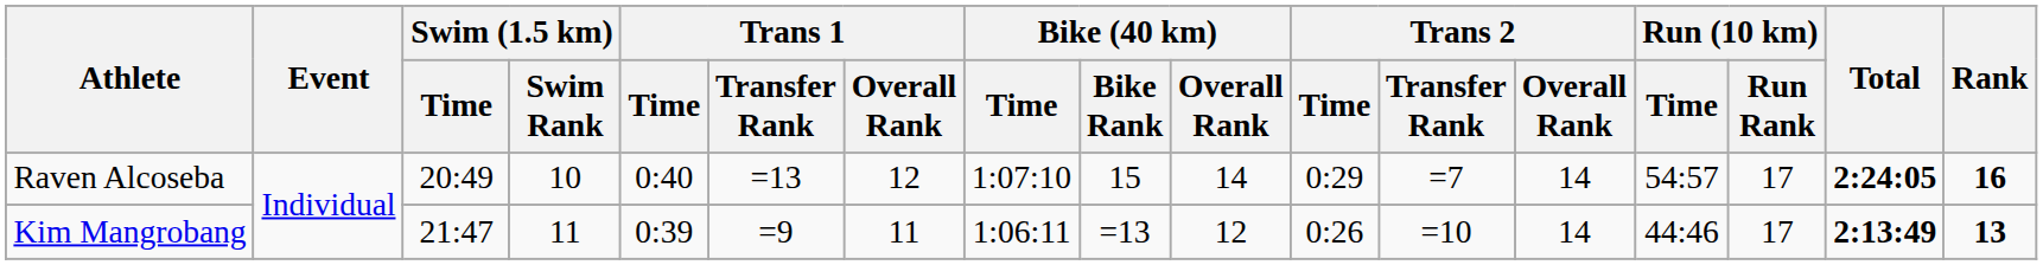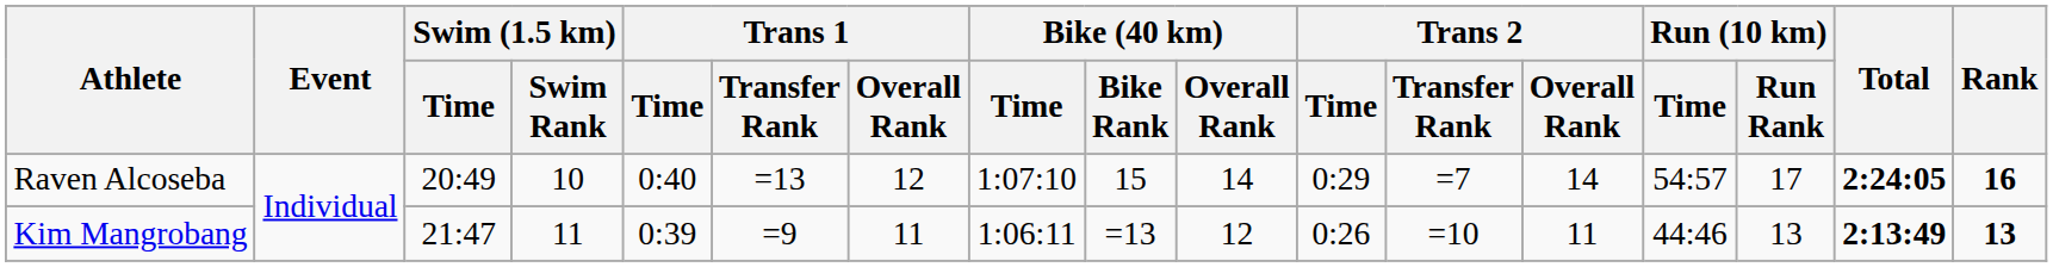 <table class="wikitable" style="font-size:90%">
 <tr>
 <th rowspan=2>Athlete</th>
 <th rowspan=2>Event</th>
 <th colspan=2>Swim (1.5 km)</th>
 <th colspan=3>Trans 1</th>
 <th colspan=3>Bike (40 km)</th>
 <th colspan=3>Trans 2</th>
 <th colspan=2>Run (10 km)</th>
 <th rowspan=2>Total</th>
 <th rowspan=2>Rank</th>
 </tr>
 <tr>
 <th>Time</th>
 <th>Swim<br>Rank</th>
 <th>Time</th>
 <th>Transfer<br>Rank</th>
 <th>Overall<br>Rank</th>
 <th>Time</th>
 <th>Bike<br>Rank</th>
 <th>Overall<br>Rank</th>
 <th>Time</th>
 <th>Transfer<br>Rank</th>
 <th>Overall<br>Rank</th>
 <th>Time</th>
 <th>Run<br>Rank</th>
 </tr>
 <tr align=center>
 <td align=left>Raven Alcoseba</td>
 <td rowspan=3 align=left><a href='#'>Individual</a></td>
 <td>20:49</td>
 <td>10</td>
 <td>0:40</td>
 <td>=13</td>
 <td>12</td>
 <td>1:07:10</td>
 <td>15</td>
 <td>14</td>
 <td>0:29</td>
 <td>=7</td>
 <td>14</td>
 <td>54:57</td>
 <td>17</td>
 <td><strong>2:24:05</strong></td>
 <td><strong>16</strong></td>
 </tr>
 <tr align=center>
 <td align=left><a href='#'>Kim Mangrobang</a></td>
 <td>21:47</td>
 <td>11</td>
 <td>0:39</td>
 <td>=9</td>
 <td>11</td>
 <td>1:06:11</td>
 <td>=13</td>
 <td>12</td>
 <td>0:26</td>
 <td>=10</td>
-<td>14</td>
+<td>11</td>
 <td>44:46</td>
-<td>17</td>
+<td>13</td>
 <td><strong>2:13:49</strong></td>
 <td><strong>13</strong></td>
 </tr>
 </table>
